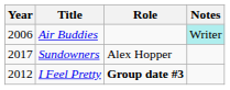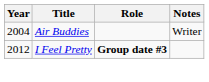 <table class="wikitable sortable">
 <tr>
 <th>Year</th>
 <th>Title</th>
 <th>Role</th>
 <th>Notes</th>
 </tr>
 <tr>
-<td>2006</td>
+<td>2004</td>
 <td><em><a href='#'>Air Buddies</a></em></td>
 <td></td>
-<td style="background: paleturquoise;">Writer</td>
-</tr>
-<tr>
-<td>2017</td>
-<td><em><a href='#'>Sundowners</a></em></td>
-<td>Alex Hopper</td>
-<td></td>
+<td>Writer</td>
 </tr>
 <tr>
 <td>2012</td>
 <td><em><a href='#'>I Feel Pretty</a></em></td>
 <td><strong>Group date #3</strong></td>
 <td></td>
 </tr>
 </table>
